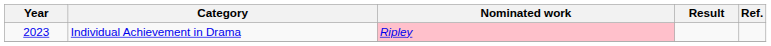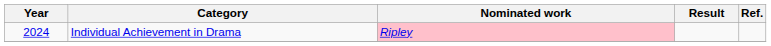 <table class=wikitable>
 <tr>
 <th scope="col" style="width:5em;">Year</th>
 <th scope="col" style="width:26em;">Category</th>
 <th scope="col" style="width:25em;">Nominated work</th>
 <th scope="col" style="width:5em;">Result</th>
 <th>Ref.</th>
 </tr>
 <tr>
-<td style="text-align:center;"><a href='#'>2023</a></td>
+<td style="text-align:center;"><a href='#'>2024</a></td>
 <td><a href='#'>Individual Achievement in Drama</a></td>
 <td style="background: pink;"><em><a href='#'>Ripley</a></em></td>
 <td></td>
 <td></td>
 </tr>
 <tr>
 </tr>
 </table>
